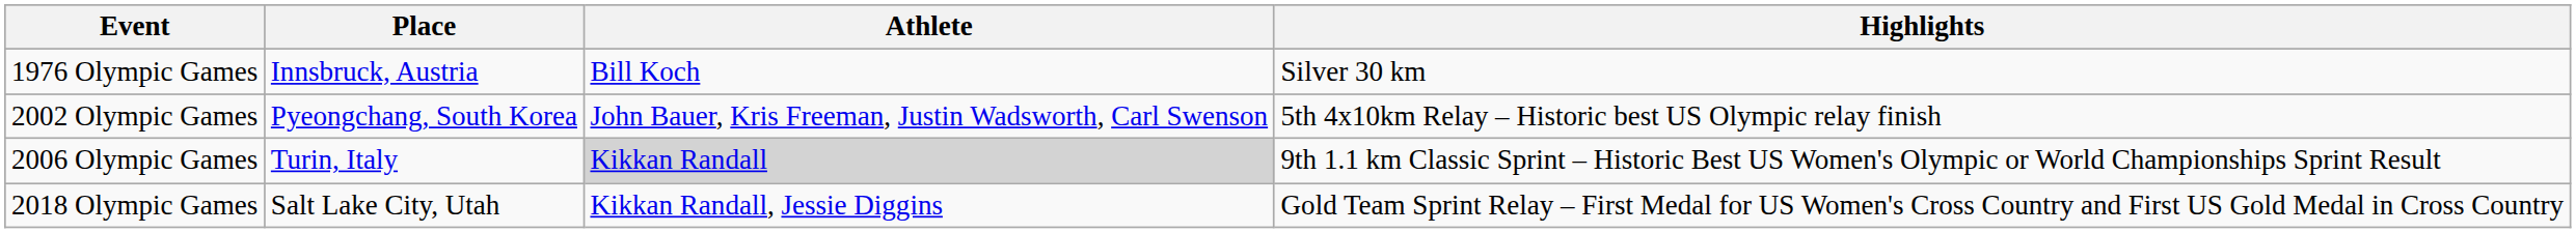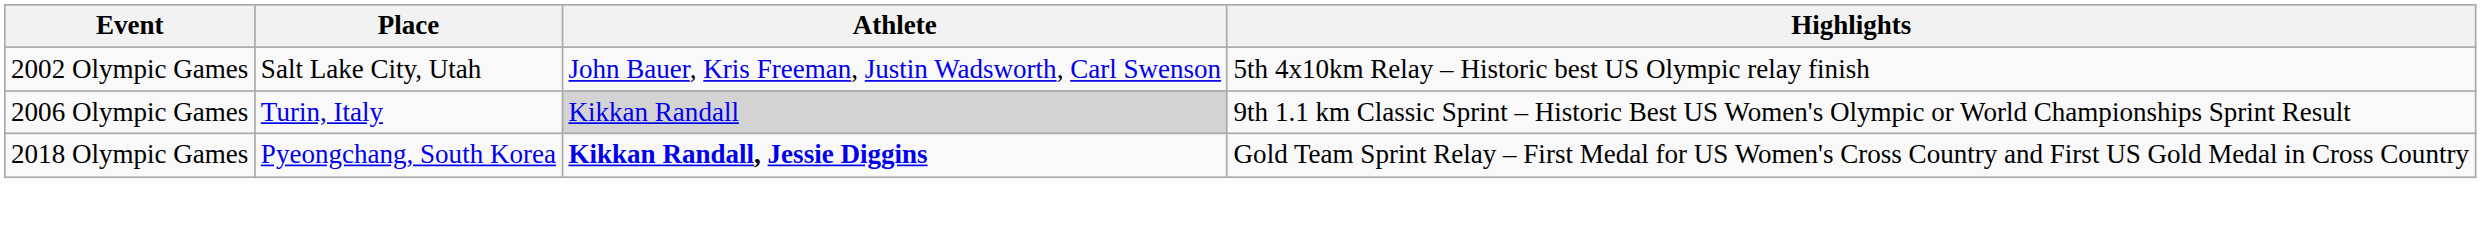 <table class="wikitable">
 <tr>
 <th>Event</th>
 <th>Place</th>
 <th>Athlete</th>
 <th>Highlights</th>
 </tr>
 <tr>
-<td>1976 Olympic Games</td>
-<td> <a href='#'>Innsbruck, Austria</a></td>
-<td><a href='#'>Bill Koch</a></td>
-<td>Silver 30 km</td>
-</tr>
-<tr>
 <td>2002 Olympic Games</td>
-<td> <a href='#'>Pyeongchang, South Korea</a></td>
+<td> Salt Lake City, Utah</td>
 <td><a href='#'>John Bauer</a>, <a href='#'>Kris Freeman</a>, <a href='#'>Justin Wadsworth</a>, <a href='#'>Carl Swenson</a></td>
 <td>5th 4x10km Relay – Historic best US Olympic relay finish</td>
 </tr>
 <tr>
 <td>2006 Olympic Games</td>
 <td> <a href='#'>Turin, Italy</a></td>
 <td style="background: lightgrey;"><a href='#'>Kikkan Randall</a></td>
 <td>9th 1.1 km Classic Sprint – Historic Best US Women's Olympic or World Championships Sprint Result</td>
 </tr>
 <tr>
 <td>2018 Olympic Games</td>
-<td> Salt Lake City, Utah</td>
-<td><a href='#'>Kikkan Randall</a>, <a href='#'>Jessie Diggins</a></td>
+<td> <a href='#'>Pyeongchang, South Korea</a></td>
+<td><strong><a href='#'>Kikkan Randall</a>, <a href='#'>Jessie Diggins</a></strong></td>
 <td>Gold Team Sprint Relay – First Medal for US Women's Cross Country and First US Gold Medal in Cross Country</td>
 </tr>
 </table>
